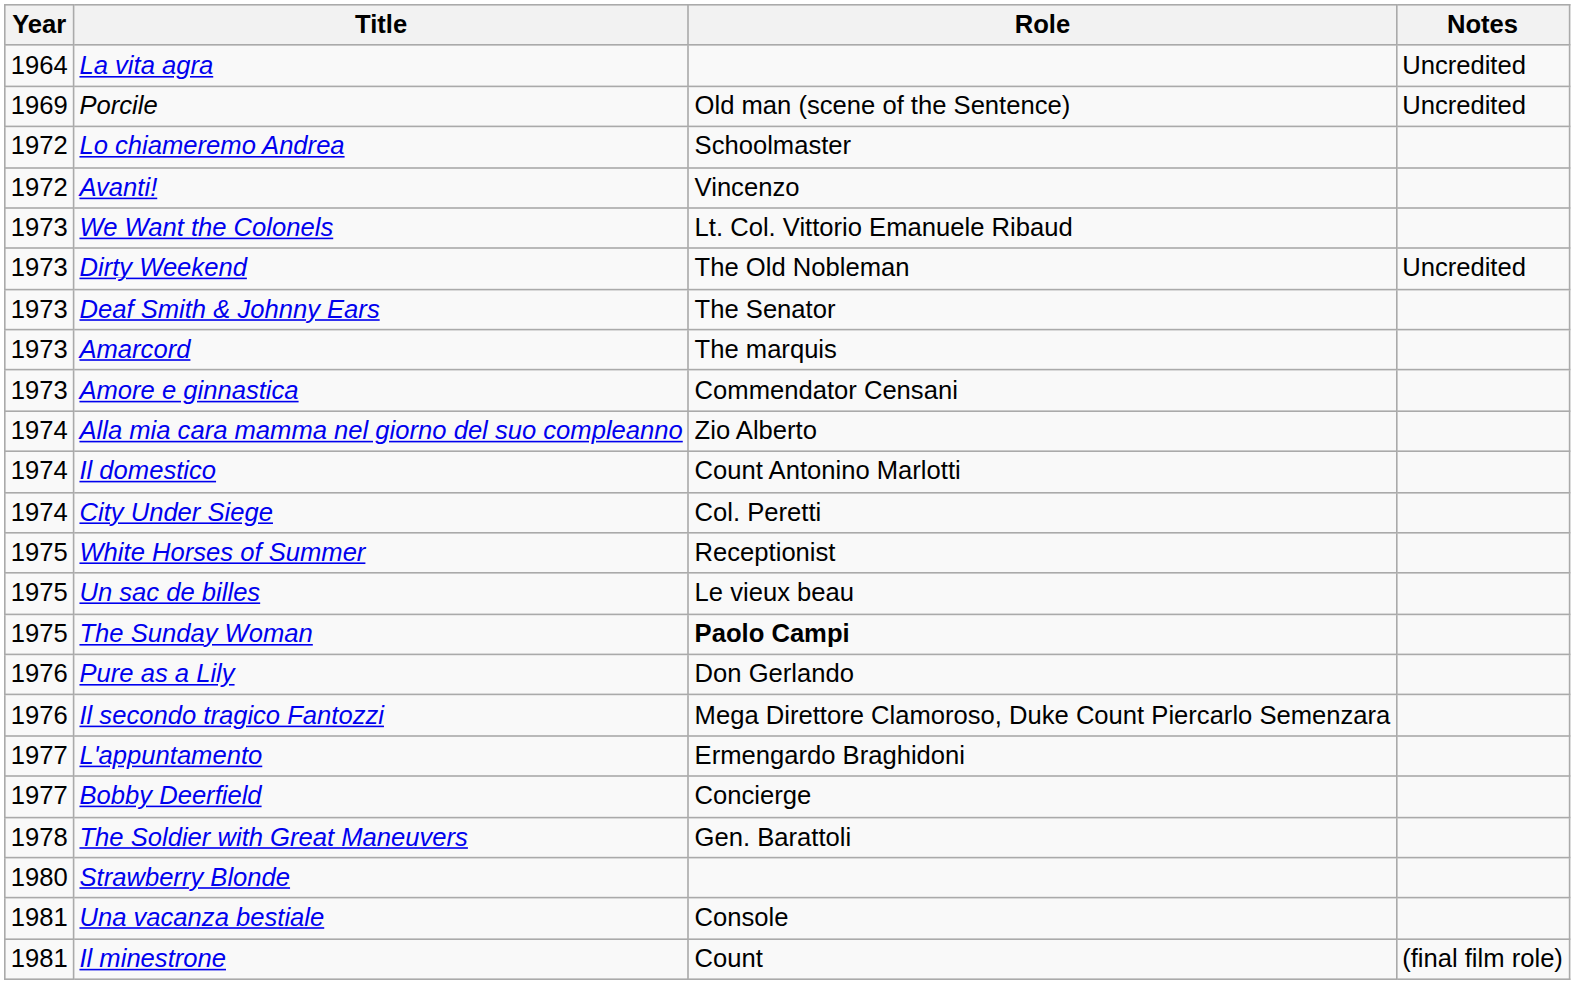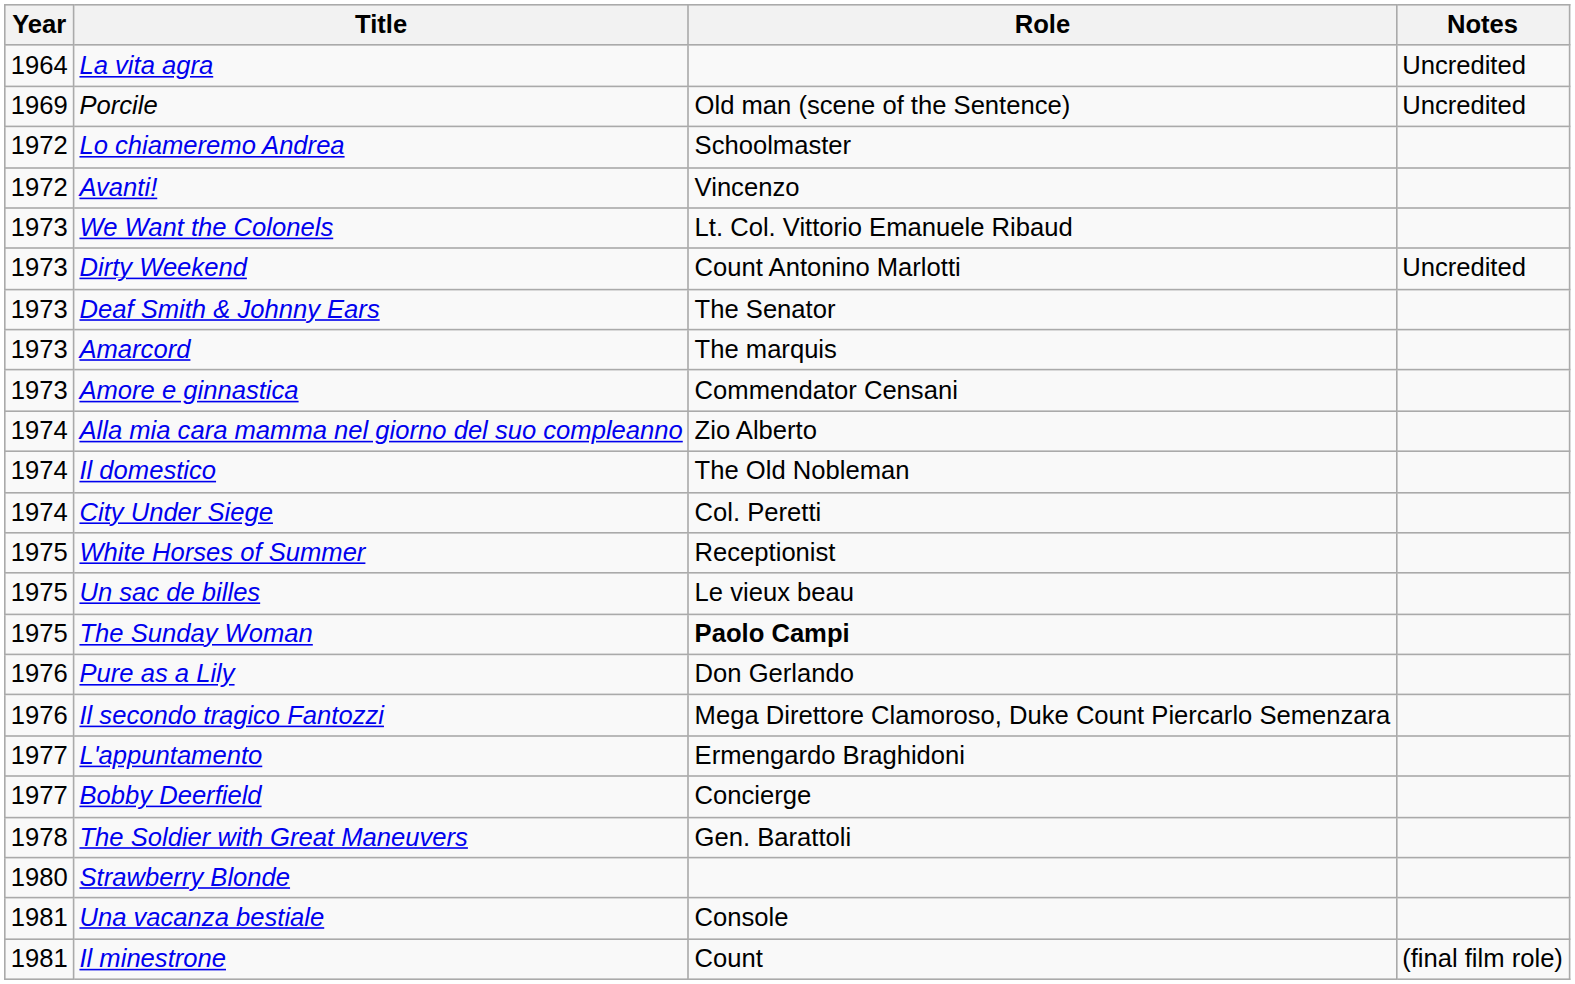 <table class="wikitable">
 <tr>
 <th>Year</th>
 <th>Title</th>
 <th>Role</th>
 <th>Notes</th>
 </tr>
 <tr>
 <td>1964</td>
 <td><em><a href='#'>La vita agra</a></em></td>
 <td></td>
 <td>Uncredited</td>
 </tr>
 <tr>
 <td>1969</td>
 <td><em>Porcile</em></td>
 <td>Old man (scene of the Sentence)</td>
 <td>Uncredited</td>
 </tr>
 <tr>
 <td>1972</td>
 <td><em><a href='#'>Lo chiameremo Andrea</a></em></td>
 <td>Schoolmaster</td>
 <td></td>
 </tr>
 <tr>
 <td>1972</td>
 <td><em><a href='#'>Avanti!</a></em></td>
 <td>Vincenzo</td>
 <td></td>
 </tr>
 <tr>
 <td>1973</td>
 <td><em><a href='#'>We Want the Colonels</a></em></td>
 <td>Lt. Col. Vittorio Emanuele Ribaud</td>
 <td></td>
 </tr>
 <tr>
 <td>1973</td>
 <td><em><a href='#'>Dirty Weekend</a></em></td>
-<td>The Old Nobleman</td>
+<td>Count Antonino Marlotti</td>
 <td>Uncredited</td>
 </tr>
 <tr>
 <td>1973</td>
 <td><em><a href='#'>Deaf Smith & Johnny Ears</a></em></td>
 <td>The Senator</td>
 <td></td>
 </tr>
 <tr>
 <td>1973</td>
 <td><em><a href='#'>Amarcord</a></em></td>
 <td>The marquis</td>
 <td></td>
 </tr>
 <tr>
 <td>1973</td>
 <td><em><a href='#'>Amore e ginnastica</a></em></td>
 <td>Commendator Censani</td>
 <td></td>
 </tr>
 <tr>
 <td>1974</td>
 <td><em><a href='#'>Alla mia cara mamma nel giorno del suo compleanno</a></em></td>
 <td>Zio Alberto</td>
 <td></td>
 </tr>
 <tr>
 <td>1974</td>
 <td><em><a href='#'>Il domestico</a></em></td>
-<td>Count Antonino Marlotti</td>
+<td>The Old Nobleman</td>
 <td></td>
 </tr>
 <tr>
 <td>1974</td>
 <td><em><a href='#'>City Under Siege</a></em></td>
 <td>Col. Peretti</td>
 <td></td>
 </tr>
 <tr>
 <td>1975</td>
 <td><em><a href='#'>White Horses of Summer</a></em></td>
 <td>Receptionist</td>
 <td></td>
 </tr>
 <tr>
 <td>1975</td>
 <td><em><a href='#'>Un sac de billes</a></em></td>
 <td>Le vieux beau</td>
 <td></td>
 </tr>
 <tr>
 <td>1975</td>
 <td><em><a href='#'>The Sunday Woman</a></em></td>
 <td><strong>Paolo Campi</strong></td>
 <td></td>
 </tr>
 <tr>
 <td>1976</td>
 <td><em><a href='#'>Pure as a Lily</a></em></td>
 <td>Don Gerlando</td>
 <td></td>
 </tr>
 <tr>
 <td>1976</td>
 <td><em><a href='#'>Il secondo tragico Fantozzi</a></em></td>
 <td>Mega Direttore Clamoroso, Duke Count Piercarlo Semenzara</td>
 <td></td>
 </tr>
 <tr>
 <td>1977</td>
 <td><em><a href='#'>L'appuntamento</a></em></td>
 <td>Ermengardo Braghidoni</td>
 <td></td>
 </tr>
 <tr>
 <td>1977</td>
 <td><em><a href='#'>Bobby Deerfield</a></em></td>
 <td>Concierge</td>
 <td></td>
 </tr>
 <tr>
 <td>1978</td>
 <td><em><a href='#'>The Soldier with Great Maneuvers</a></em></td>
 <td>Gen. Barattoli</td>
 <td></td>
 </tr>
 <tr>
 <td>1980</td>
 <td><em><a href='#'>Strawberry Blonde</a></em></td>
 <td></td>
 <td></td>
 </tr>
 <tr>
 <td>1981</td>
 <td><em><a href='#'>Una vacanza bestiale</a></em></td>
 <td>Console</td>
 <td></td>
 </tr>
 <tr>
 <td>1981</td>
 <td><em><a href='#'>Il minestrone</a></em></td>
 <td>Count</td>
 <td>(final film role)</td>
 </tr>
 </table>
